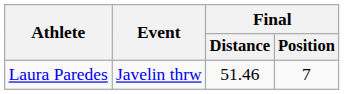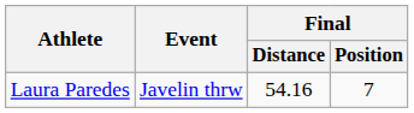 <table class=wikitable style="font-size:90%">
 <tr>
 <th rowspan="2">Athlete</th>
 <th rowspan="2">Event</th>
 <th colspan="2">Final</th>
 </tr>
 <tr style="font-size:95%">
 <th>Distance</th>
 <th>Position</th>
 </tr>
 <tr align=center>
 <td align=left><a href='#'>Laura Paredes</a></td>
 <td align=left rowspan=2><a href='#'>Javelin thrw</a></td>
-<td>51.46</td>
+<td>54.16</td>
 <td>7</td>
 </tr>
 </table>
